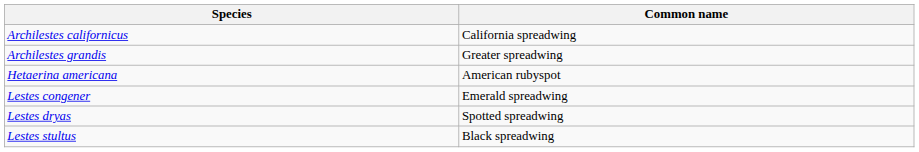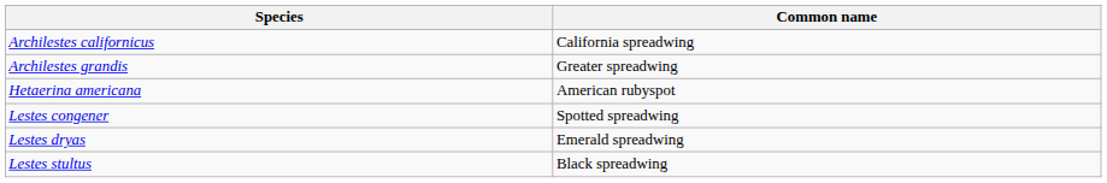 <table width=90% class="wikitable">
 <tr>
 <th width=25%>Species</th>
 <th width=25%>Common name</th>
 </tr>
 <tr>
 <td><em><a href='#'>Archilestes californicus</a></em></td>
 <td>California spreadwing</td>
 </tr>
 <tr>
 <td><em><a href='#'>Archilestes grandis</a></em></td>
 <td>Greater spreadwing</td>
 </tr>
 <tr>
 <td><em><a href='#'>Hetaerina americana</a></em></td>
 <td>American rubyspot</td>
 </tr>
 <tr>
 <td><em><a href='#'>Lestes congener</a></em></td>
-<td>Emerald spreadwing</td>
+<td>Spotted spreadwing</td>
 </tr>
 <tr>
 <td><em><a href='#'>Lestes dryas</a></em></td>
-<td>Spotted spreadwing</td>
+<td>Emerald spreadwing</td>
 </tr>
 <tr>
 <td><em><a href='#'>Lestes stultus</a></em></td>
 <td>Black spreadwing</td>
 </tr>
 </table>
